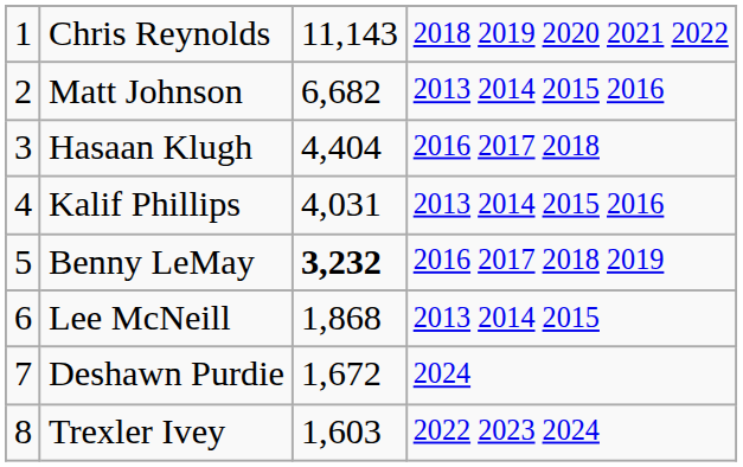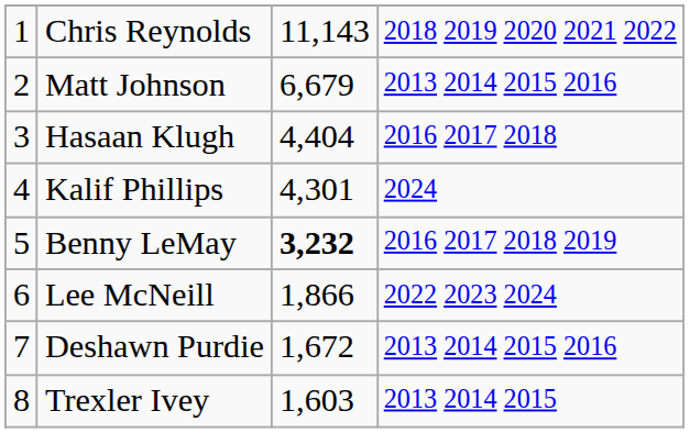 <table class="wikitable">
 <tr>
 </tr>
 <tr>
 <td>1</td>
 <td>Chris Reynolds</td>
 <td><abbr>11,143</abbr></td>
 <td style="font-size:80%;"><a href='#'>2018</a> <a href='#'>2019</a> <a href='#'>2020</a> <a href='#'>2021</a> <a href='#'>2022</a></td>
 </tr>
 <tr>
 <td>2</td>
 <td>Matt Johnson</td>
-<td><abbr>6,682</abbr></td>
+<td><abbr>6,679</abbr></td>
 <td style="font-size:80%;"><a href='#'>2013</a> <a href='#'>2014</a> <a href='#'>2015</a> <a href='#'>2016</a></td>
 </tr>
 <tr>
 <td>3</td>
 <td>Hasaan Klugh</td>
 <td><abbr>4,404</abbr></td>
 <td style="font-size:80%;"><a href='#'>2016</a> <a href='#'>2017</a> <a href='#'>2018</a></td>
 </tr>
 <tr>
 <td>4</td>
 <td>Kalif Phillips</td>
-<td><abbr>4,031</abbr></td>
-<td style="font-size:80%;"><a href='#'>2013</a> <a href='#'>2014</a> <a href='#'>2015</a> <a href='#'>2016</a></td>
+<td><abbr>4,301</abbr></td>
+<td style="font-size:80%;"><a href='#'>2024</a></td>
 </tr>
 <tr>
 <td>5</td>
 <td>Benny LeMay</td>
 <td><strong><abbr>3,232</abbr></strong></td>
 <td style="font-size:80%;"><a href='#'>2016</a> <a href='#'>2017</a> <a href='#'>2018</a> <a href='#'>2019</a></td>
 </tr>
 <tr>
 <td>6</td>
 <td>Lee McNeill</td>
-<td><abbr>1,868</abbr></td>
-<td style="font-size:80%;"><a href='#'>2013</a> <a href='#'>2014</a> <a href='#'>2015</a></td>
+<td><abbr>1,866</abbr></td>
+<td style="font-size:80%;"><a href='#'>2022</a> <a href='#'>2023</a> <a href='#'>2024</a></td>
 </tr>
 <tr>
 <td>7</td>
 <td>Deshawn Purdie</td>
 <td><abbr>1,672</abbr></td>
-<td style="font-size:80%;"><a href='#'>2024</a></td>
+<td style="font-size:80%;"><a href='#'>2013</a> <a href='#'>2014</a> <a href='#'>2015</a> <a href='#'>2016</a></td>
 </tr>
 <tr>
 <td>8</td>
 <td>Trexler Ivey</td>
 <td><abbr>1,603</abbr></td>
-<td style="font-size:80%;"><a href='#'>2022</a> <a href='#'>2023</a> <a href='#'>2024</a></td>
+<td style="font-size:80%;"><a href='#'>2013</a> <a href='#'>2014</a> <a href='#'>2015</a></td>
 </tr>
 </table>
